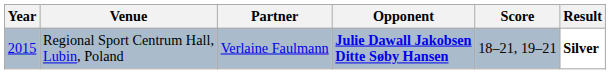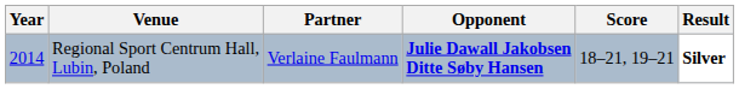 <table class="sortable wikitable" style="font-size: 90%;">
 <tr>
 <th>Year</th>
 <th>Venue</th>
 <th>Partner</th>
 <th>Opponent</th>
 <th>Score</th>
 <th>Result</th>
 </tr>
 <tr style="background:#AABBCC">
-<td align="center"><a href='#'>2015</a></td>
+<td align="center"><a href='#'>2014</a></td>
 <td align="left">Regional Sport Centrum Hall,<br><a href='#'>Lubin</a>, Poland</td>
 <td align="left"> <a href='#'>Verlaine Faulmann</a></td>
 <td align="left"><strong> <a href='#'>Julie Dawall Jakobsen</a><br> <a href='#'>Ditte Søby Hansen</a></strong></td>
 <td align="left">18–21, 19–21</td>
 <td style="text-align:left; background:white"> <strong>Silver</strong></td>
 </tr>
 </table>
